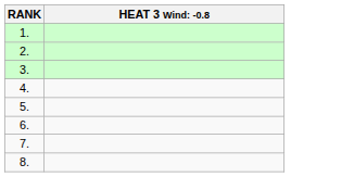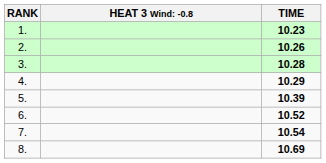 <table class="wikitable" style="border-collapse: collapse; font-size: 90%;">
 <tr>
 <th>RANK</th>
 <th style="width: 20em">HEAT 3 <small>Wind: -0.8</small></th>
+<th style="width: 5em">TIME</th>
 </tr>
 <tr style="background:#ccffcc;">
 <td align="center">1.</td>
 <td></td>
+<td align="center"><strong>10.23</strong></td>
 </tr>
 <tr style="background:#ccffcc;">
 <td align="center">2.</td>
 <td></td>
+<td align="center"><strong>10.26</strong></td>
 </tr>
 <tr style="background:#ccffcc;">
 <td align="center">3.</td>
 <td></td>
+<td align="center"><strong>10.28</strong></td>
 </tr>
 <tr>
 <td align="center">4.</td>
 <td></td>
+<td align="center"><strong>10.29</strong></td>
 </tr>
 <tr>
 <td align="center">5.</td>
 <td></td>
+<td align="center"><strong>10.39</strong></td>
 </tr>
 <tr>
 <td align="center">6.</td>
 <td></td>
+<td align="center"><strong>10.52</strong></td>
 </tr>
 <tr>
 <td align="center">7.</td>
 <td></td>
+<td align="center"><strong>10.54</strong></td>
 </tr>
 <tr>
 <td align="center">8.</td>
 <td></td>
+<td align="center"><strong>10.69</strong></td>
 </tr>
 </table>
